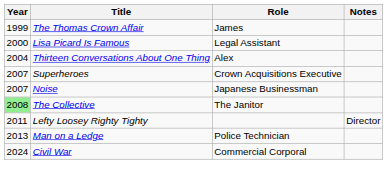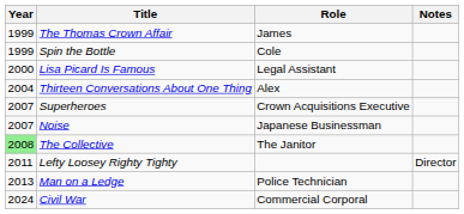 <table class="wikitable sortable">
 <tr>
 <th>Year</th>
 <th>Title</th>
 <th>Role</th>
 <th>Notes</th>
 </tr>
 <tr>
 <td>1999</td>
 <td><em><a href='#'>The Thomas Crown Affair</a></em></td>
 <td>James</td>
+<td></td>
+</tr>
+<tr>
+<td>1999</td>
+<td><em>Spin the Bottle</em></td>
+<td>Cole</td>
 <td></td>
 </tr>
 <tr>
 <td>2000</td>
 <td><em><a href='#'>Lisa Picard Is Famous</a></em></td>
 <td>Legal Assistant</td>
 <td></td>
 </tr>
 <tr>
 <td>2004</td>
 <td><em><a href='#'>Thirteen Conversations About One Thing</a></em></td>
 <td>Alex</td>
 <td></td>
 </tr>
 <tr>
 <td>2007</td>
 <td><em>Superheroes</em></td>
 <td>Crown Acquisitions Executive</td>
 <td></td>
 </tr>
 <tr>
 <td>2007</td>
 <td><em><a href='#'>Noise</a></em></td>
 <td>Japanese Businessman</td>
 <td></td>
 </tr>
 <tr>
 <td style="background: lightgreen;">2008</td>
 <td><em><a href='#'>The Collective</a></em></td>
 <td>The Janitor</td>
 <td></td>
 </tr>
 <tr>
 <td>2011</td>
 <td><em>Lefty Loosey Righty Tighty</em></td>
 <td></td>
 <td>Director</td>
 </tr>
 <tr>
 <td>2013</td>
 <td><em><a href='#'>Man on a Ledge</a></em></td>
 <td>Police Technician</td>
 <td></td>
 </tr>
 <tr>
 <td>2024</td>
 <td><em><a href='#'>Civil War</a></em></td>
 <td>Commercial Corporal</td>
 <td></td>
 </tr>
 </table>
